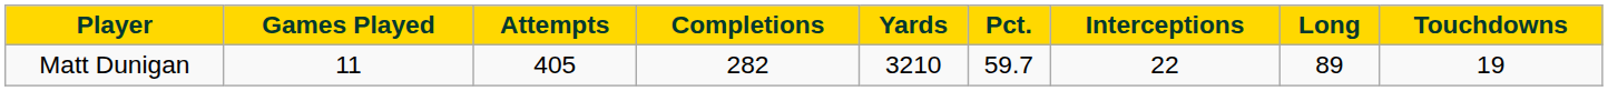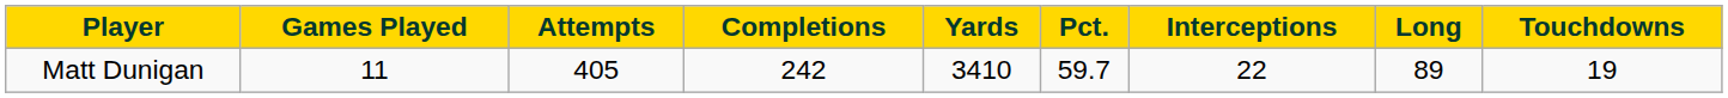 <table class="wikitable" width="80%">
 <tr align="center"  style="background:#FFD800;color:#003831;">
 <td><strong>Player</strong></td>
 <td><strong>Games Played</strong></td>
 <td><strong>Attempts</strong></td>
 <td><strong>Completions</strong></td>
 <td><strong>Yards</strong></td>
 <td><strong>Pct.</strong></td>
 <td><strong>Interceptions</strong></td>
 <td><strong>Long</strong></td>
 <td><strong>Touchdowns</strong></td>
 </tr>
 <tr align="center" bgcolor="">
 <td>Matt Dunigan</td>
 <td>11</td>
 <td>405</td>
-<td>282</td>
-<td>3210</td>
+<td>242</td>
+<td>3410</td>
 <td>59.7</td>
 <td>22</td>
 <td>89</td>
 <td>19</td>
 </tr>
 </table>
